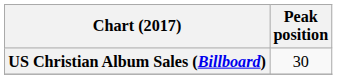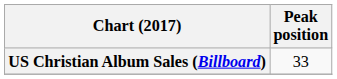 <table class="wikitable sortable plainrowheaders" style="text-align:center">
 <tr>
 <th scope="col">Chart (2017)</th>
 <th scope="col">Peak<br>position</th>
 </tr>
 <tr>
 <th scope="row">US Christian Album Sales (<em><a href='#'>Billboard</a></em>)</th>
-<td>30</td>
+<td>33</td>
 </tr>
 <tr>
 </tr>
 <tr>
 </tr>
 </table>
